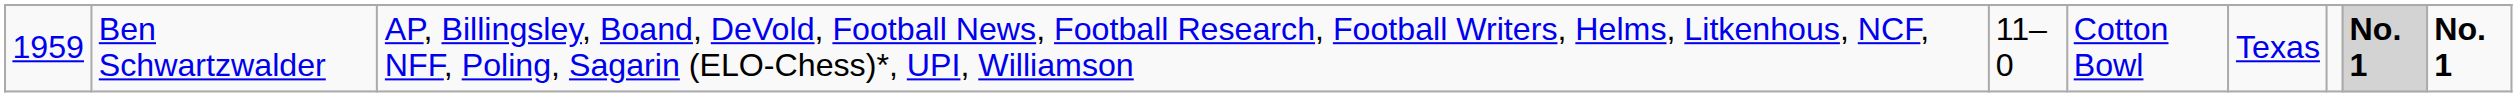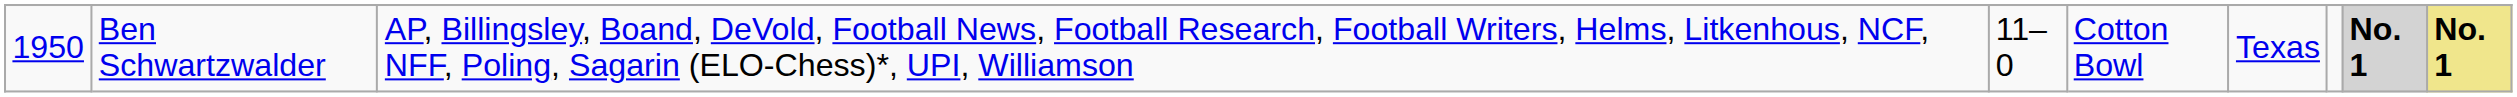 <table class="wikitable">
 <tr>
 </tr>
 <tr>
-<td><a href='#'>1959</a></td>
+<td><a href='#'>1950</a></td>
 <td><a href='#'>Ben Schwartzwalder</a></td>
 <td><a href='#'>AP</a>, <a href='#'>Billingsley</a>, <a href='#'>Boand</a>, <a href='#'>DeVold</a>, <a href='#'>Football News</a>, <a href='#'>Football Research</a>, <a href='#'>Football Writers</a>, <a href='#'>Helms</a>, <a href='#'>Litkenhous</a>, <a href='#'>NCF</a>, <a href='#'>NFF</a>, <a href='#'>Poling</a>, <a href='#'>Sagarin</a> (ELO-Chess)*, <a href='#'>UPI</a>, <a href='#'>Williamson</a></td>
 <td>11–0</td>
 <td><a href='#'>Cotton Bowl</a></td>
 <td><a href='#'>Texas</a></td>
 <td></td>
 <td style="background: lightgrey;"><strong>No. 1</strong></td>
-<td><strong>No. 1</strong></td>
+<td style="background: khaki;"><strong>No. 1</strong></td>
 </tr>
 </table>
